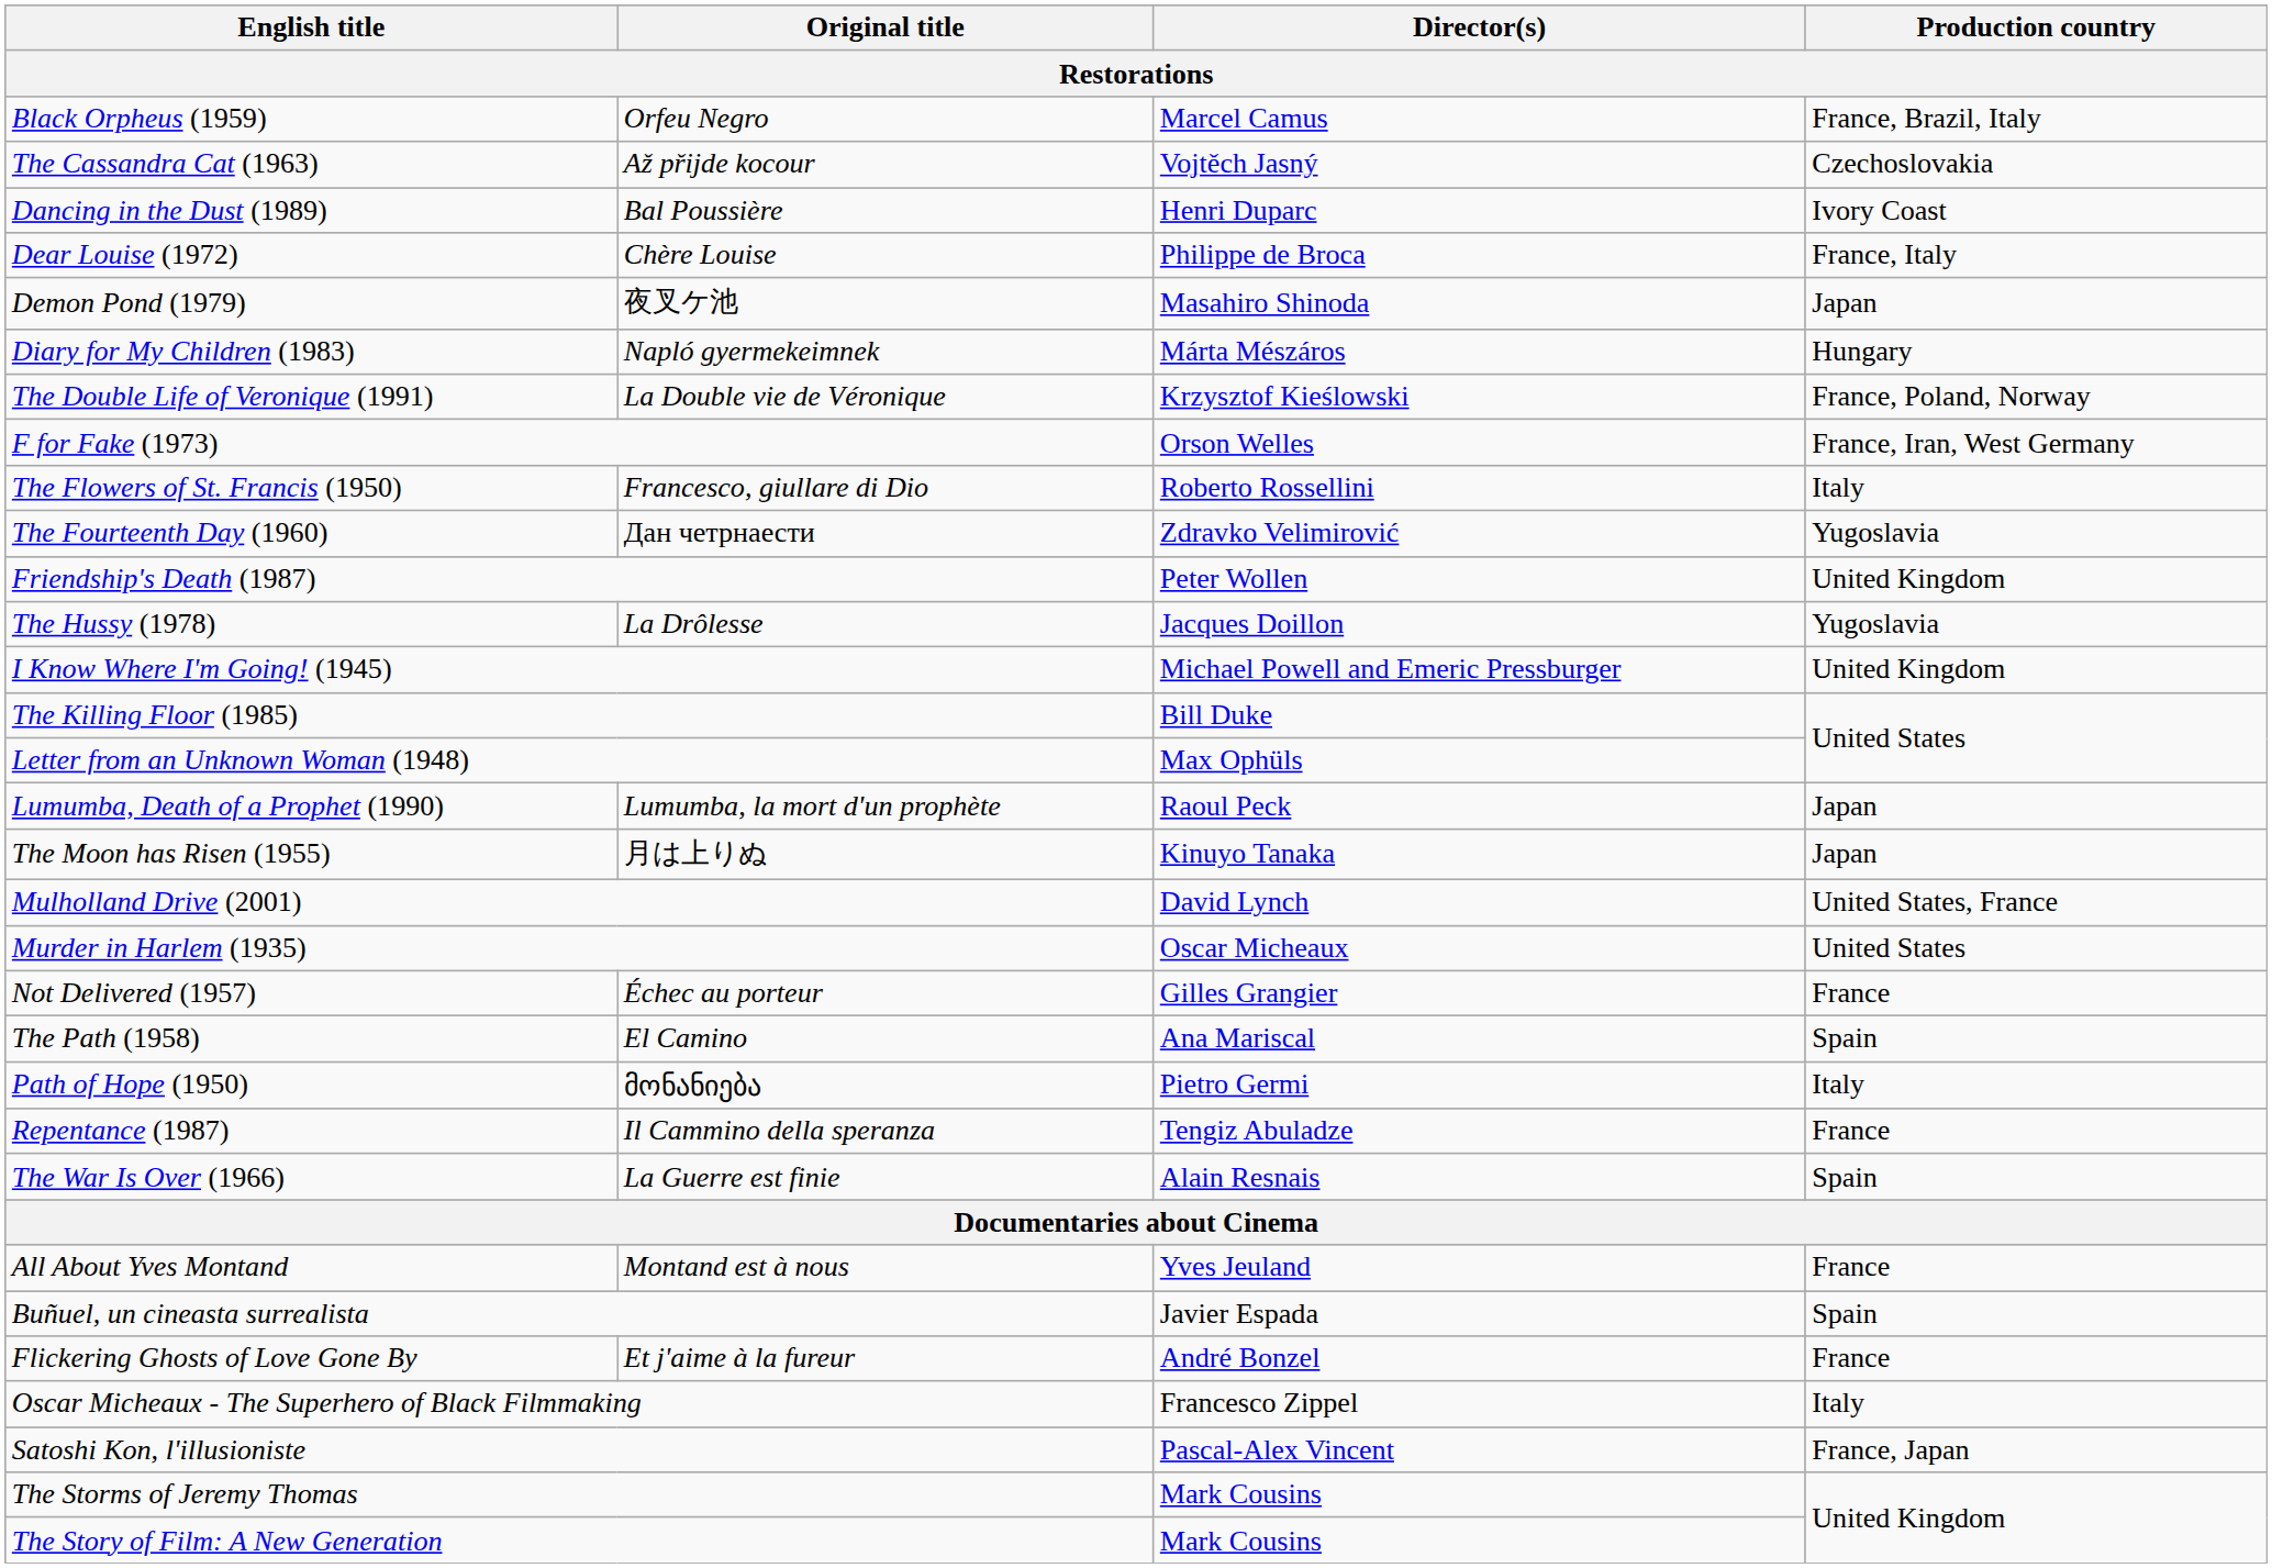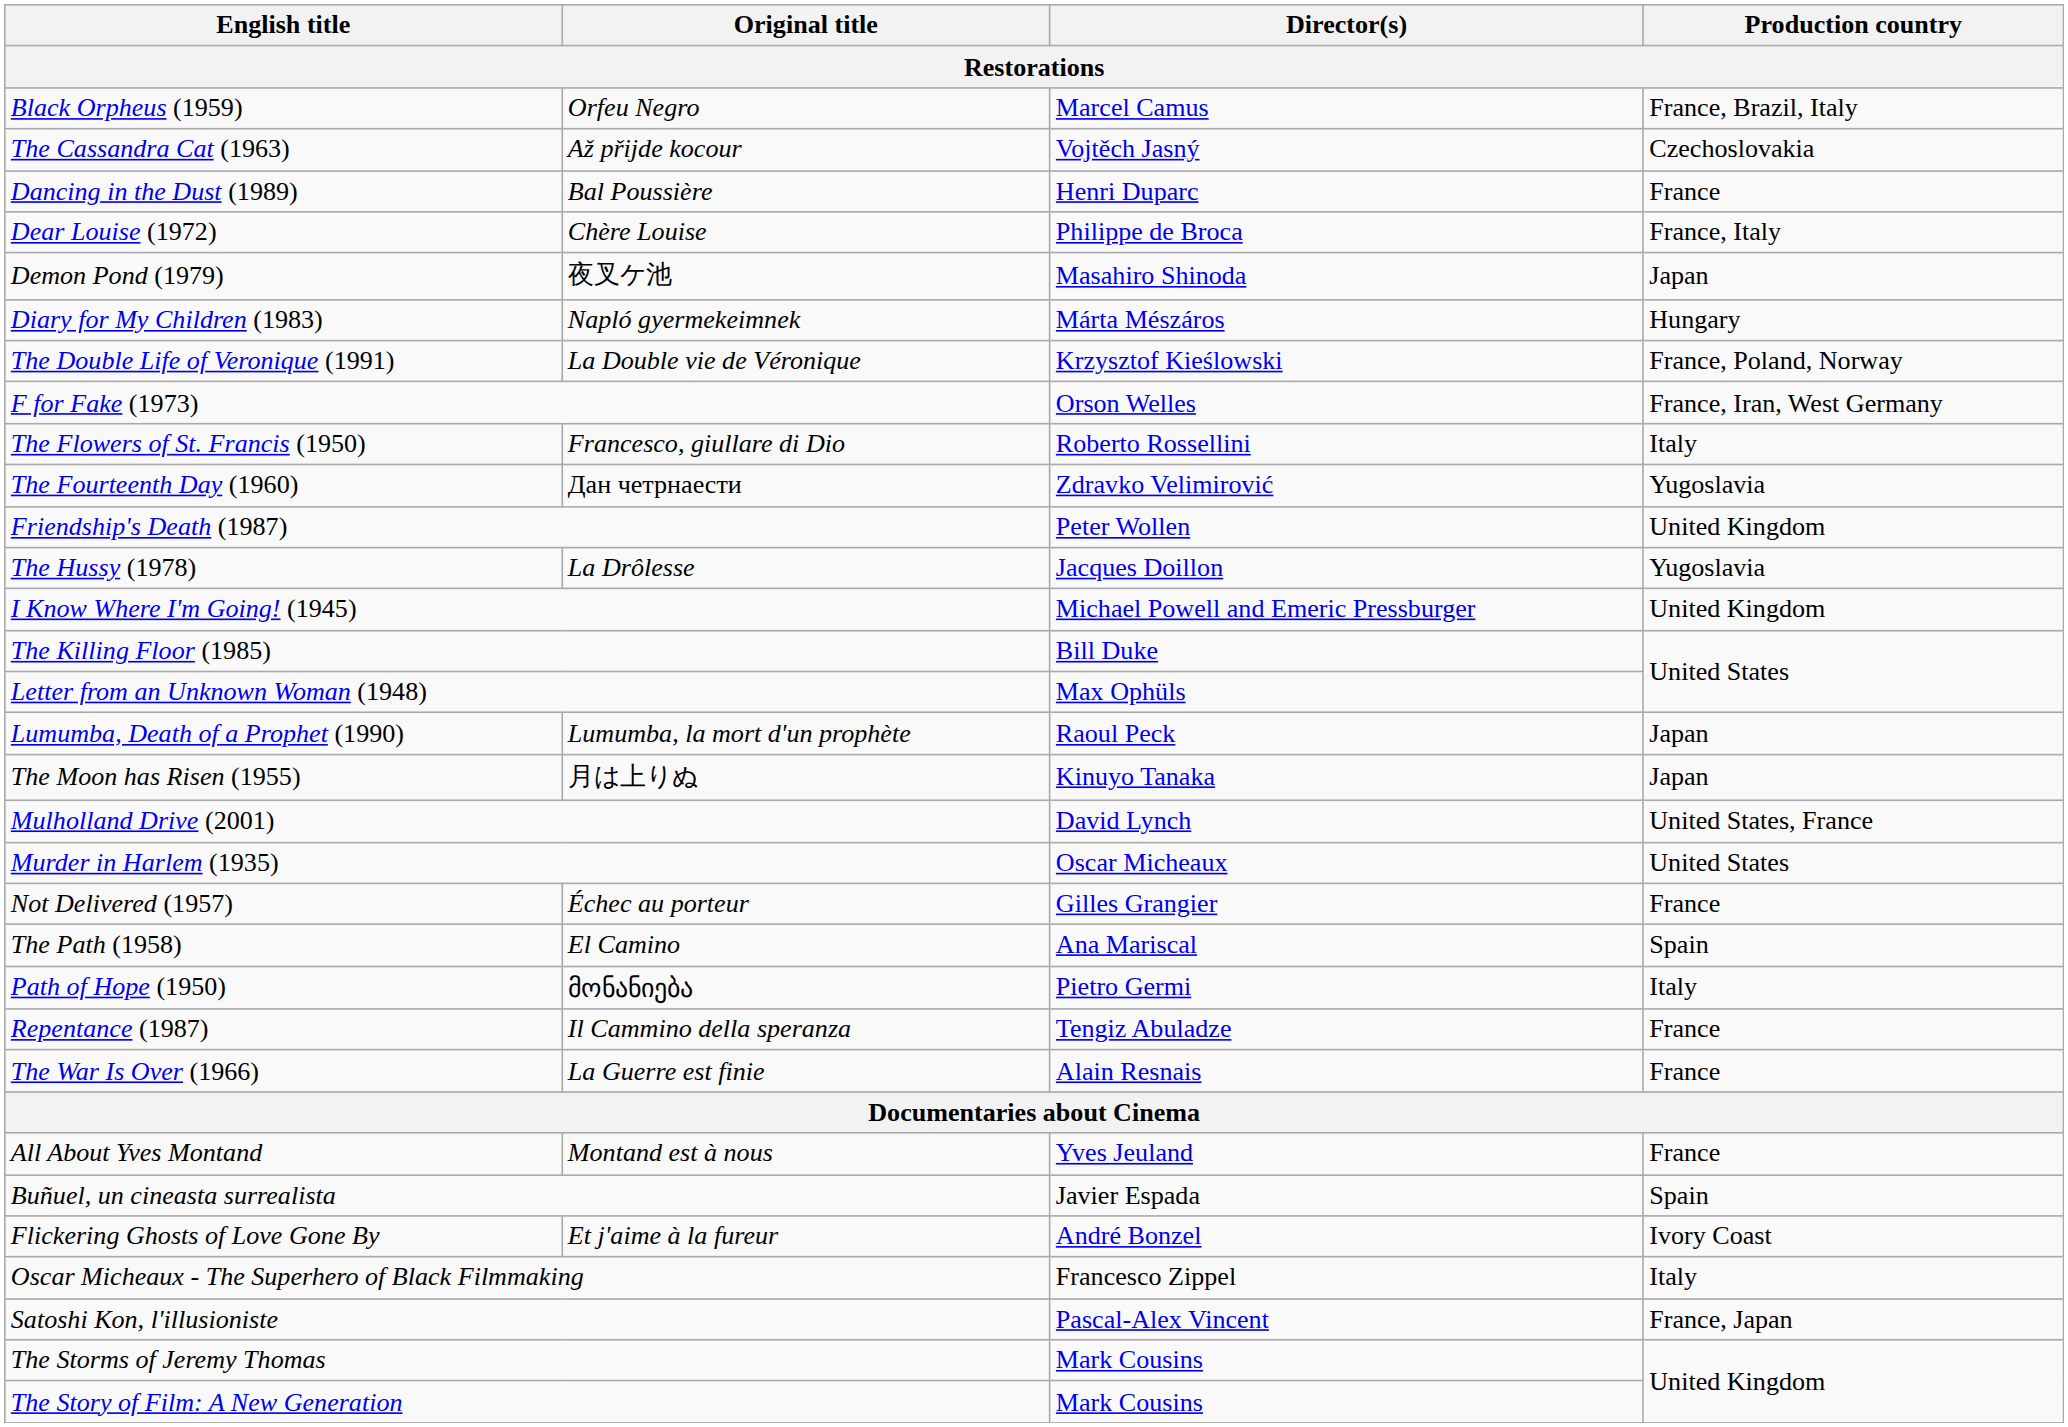 <table class="wikitable" style="width:100%;" cellpadding="5">
 <tr>
 <th scope="col">English title</th>
 <th scope="col">Original title</th>
 <th scope="col">Director(s)</th>
 <th scope="col">Production country</th>
 </tr>
 <tr>
 <th colspan="4">Restorations</th>
 </tr>
 <tr>
 <td><em><a href='#'>Black Orpheus</a></em> (1959)</td>
 <td><em>Orfeu Negro</em></td>
 <td><a href='#'>Marcel Camus</a></td>
 <td>France, Brazil, Italy</td>
 </tr>
 <tr>
 <td><em><a href='#'>The Cassandra Cat</a></em> (1963)</td>
 <td><em>Až přijde kocour</em></td>
 <td><a href='#'>Vojtěch Jasný</a></td>
 <td>Czechoslovakia</td>
 </tr>
 <tr>
 <td><em><a href='#'>Dancing in the Dust</a></em> (1989)</td>
 <td><em>Bal Poussière</em></td>
 <td><a href='#'>Henri Duparc</a></td>
-<td>Ivory Coast</td>
+<td>France</td>
 </tr>
 <tr>
 <td><em><a href='#'>Dear Louise</a></em> (1972)</td>
 <td><em>Chère Louise</em></td>
 <td><a href='#'>Philippe de Broca</a></td>
 <td>France, Italy</td>
 </tr>
 <tr>
 <td><em>Demon Pond</em> (1979)</td>
 <td>夜叉ケ池</td>
 <td><a href='#'>Masahiro Shinoda</a></td>
 <td>Japan</td>
 </tr>
 <tr>
 <td><em><a href='#'>Diary for My Children</a></em> (1983)</td>
 <td><em>Napló gyermekeimnek</em></td>
 <td><a href='#'>Márta Mészáros</a></td>
 <td>Hungary</td>
 </tr>
 <tr>
 <td><em><a href='#'>The Double Life of Veronique</a></em> (1991)</td>
 <td><em>La Double vie de Véronique</em></td>
 <td><a href='#'>Krzysztof Kieślowski</a></td>
 <td>France, Poland, Norway</td>
 </tr>
 <tr>
 <td colspan=2><em><a href='#'>F for Fake</a></em> (1973)</td>
 <td><a href='#'>Orson Welles</a></td>
 <td>France, Iran, West Germany</td>
 </tr>
 <tr>
 <td><em><a href='#'>The Flowers of St. Francis</a></em> (1950)</td>
 <td><em>Francesco, giullare di Dio</em></td>
 <td><a href='#'>Roberto Rossellini</a></td>
 <td>Italy</td>
 </tr>
 <tr>
 <td><em><a href='#'>The Fourteenth Day</a></em> (1960)</td>
 <td>Дан четрнаести</td>
 <td><a href='#'>Zdravko Velimirović</a></td>
 <td>Yugoslavia</td>
 </tr>
 <tr>
 <td colspan=2><em><a href='#'>Friendship's Death</a></em> (1987)</td>
 <td><a href='#'>Peter Wollen</a></td>
 <td>United Kingdom</td>
 </tr>
 <tr>
 <td><em><a href='#'>The Hussy</a></em> (1978)</td>
 <td><em>La Drôlesse</em></td>
 <td><a href='#'>Jacques Doillon</a></td>
 <td>Yugoslavia</td>
 </tr>
 <tr>
 <td colspan=2><em><a href='#'>I Know Where I'm Going!</a></em> (1945)</td>
 <td><a href='#'>Michael Powell and Emeric Pressburger</a></td>
 <td>United Kingdom</td>
 </tr>
 <tr>
 <td colspan=2><em><a href='#'>The Killing Floor</a></em> (1985)</td>
 <td><a href='#'>Bill Duke</a></td>
 <td rowspan="2">United States</td>
 </tr>
 <tr>
 <td colspan=2><em><a href='#'>Letter from an Unknown Woman</a></em> (1948)</td>
 <td><a href='#'>Max Ophüls</a></td>
 </tr>
 <tr>
 <td><em><a href='#'>Lumumba, Death of a Prophet</a></em> (1990)</td>
 <td><em>Lumumba, la mort d'un prophète</em></td>
 <td><a href='#'>Raoul Peck</a></td>
 <td>Japan</td>
 </tr>
 <tr>
 <td><em>The Moon has Risen</em> (1955)</td>
 <td>月は上りぬ</td>
 <td><a href='#'>Kinuyo Tanaka</a></td>
 <td>Japan</td>
 </tr>
 <tr>
 <td colspan=2><em><a href='#'>Mulholland Drive</a></em> (2001)</td>
 <td><a href='#'>David Lynch</a></td>
 <td>United States, France</td>
 </tr>
 <tr>
 <td colspan=2><em><a href='#'>Murder in Harlem</a></em> (1935)</td>
 <td><a href='#'>Oscar Micheaux</a></td>
 <td>United States</td>
 </tr>
 <tr>
 <td><em>Not Delivered</em> (1957)</td>
 <td><em>Échec au porteur</em></td>
 <td><a href='#'>Gilles Grangier</a></td>
 <td>France</td>
 </tr>
 <tr>
 <td><em>The Path</em> (1958)</td>
 <td><em>El Camino</em></td>
 <td><a href='#'>Ana Mariscal</a></td>
 <td>Spain</td>
 </tr>
 <tr>
 <td><em><a href='#'>Path of Hope</a></em> (1950)</td>
 <td>მონანიება</td>
 <td><a href='#'>Pietro Germi</a></td>
 <td>Italy</td>
 </tr>
 <tr>
 <td><em><a href='#'>Repentance</a></em> (1987)</td>
 <td><em>Il Cammino della speranza</em></td>
 <td><a href='#'>Tengiz Abuladze</a></td>
 <td>France</td>
 </tr>
 <tr>
 <td><em><a href='#'>The War Is Over</a></em> (1966)</td>
 <td><em>La Guerre est finie</em></td>
 <td><a href='#'>Alain Resnais</a></td>
-<td>Spain</td>
+<td>France</td>
 </tr>
 <tr>
 <th colspan="4">Documentaries about Cinema</th>
 </tr>
 <tr>
 <td><em>All About Yves Montand</em></td>
 <td><em>Montand est à nous</em></td>
 <td><a href='#'>Yves Jeuland</a></td>
 <td>France</td>
 </tr>
 <tr>
 <td colspan="2"><em>Buñuel, un cineasta surrealista</em></td>
 <td>Javier Espada</td>
 <td>Spain</td>
 </tr>
 <tr>
 <td><em>Flickering Ghosts of Love Gone By</em></td>
 <td><em>Et j'aime à la fureur</em></td>
 <td><a href='#'>André Bonzel</a></td>
-<td>France</td>
+<td>Ivory Coast</td>
 </tr>
 <tr>
 <td colspan="2"><em>Oscar Micheaux - The Superhero of Black Filmmaking</em></td>
 <td>Francesco Zippel</td>
 <td>Italy</td>
 </tr>
 <tr>
 <td colspan="2"><em>Satoshi Kon, l'illusioniste</em></td>
 <td><a href='#'>Pascal-Alex Vincent</a></td>
 <td>France, Japan</td>
 </tr>
 <tr>
 <td colspan="2"><em>The Storms of Jeremy Thomas</em></td>
 <td><a href='#'>Mark Cousins</a></td>
 <td rowspan="2">United Kingdom</td>
 </tr>
 <tr>
 <td colspan="2"><em><a href='#'>The Story of Film: A New Generation</a></em></td>
 <td><a href='#'>Mark Cousins</a></td>
 </tr>
 </table>
